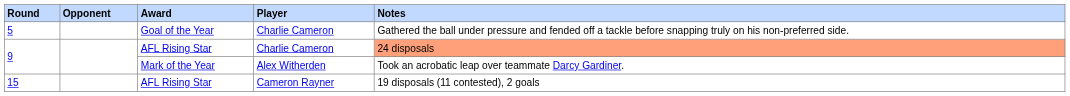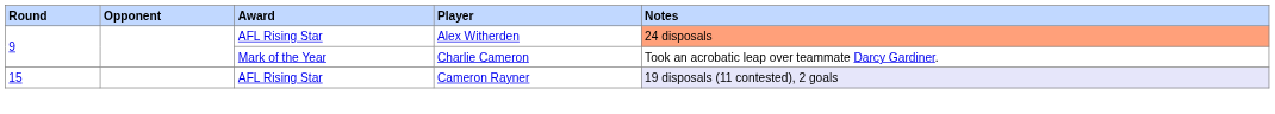 <table border="1" cellpadding="4" cellspacing="0"  style="text-align:left; font-size:95%; border-collapse:collapse; width:100%;">
 <tr style="background:#C1D8FF;">
 <th>Round</th>
 <th>Opponent</th>
 <th>Award</th>
 <th>Player</th>
 <th>Notes</th>
 </tr>
 <tr>
-<td><a href='#'>5</a></td>
-<td></td>
-<td><a href='#'>Goal of the Year</a></td>
-<td><a href='#'>Charlie Cameron</a></td>
-<td>Gathered the ball under pressure and fended off a tackle before snapping truly on his non-preferred side.</td>
-</tr>
-<tr>
 <td rowspan="2"><a href='#'>9</a></td>
 <td rowspan="2"></td>
 <td><a href='#'>AFL Rising Star</a></td>
-<td><a href='#'>Charlie Cameron</a></td>
+<td><a href='#'>Alex Witherden</a></td>
 <td style="background: lightsalmon;">24 disposals</td>
 </tr>
 <tr>
 <td><a href='#'>Mark of the Year</a></td>
-<td><a href='#'>Alex Witherden</a></td>
+<td><a href='#'>Charlie Cameron</a></td>
 <td>Took an acrobatic leap over teammate <a href='#'>Darcy Gardiner</a>.</td>
 </tr>
 <tr>
 <td><a href='#'>15</a></td>
 <td></td>
 <td><a href='#'>AFL Rising Star</a></td>
 <td><a href='#'>Cameron Rayner</a></td>
-<td>19 disposals (11 contested), 2 goals</td>
+<td style="background: lavender;">19 disposals (11 contested), 2 goals</td>
 </tr>
 </table>
